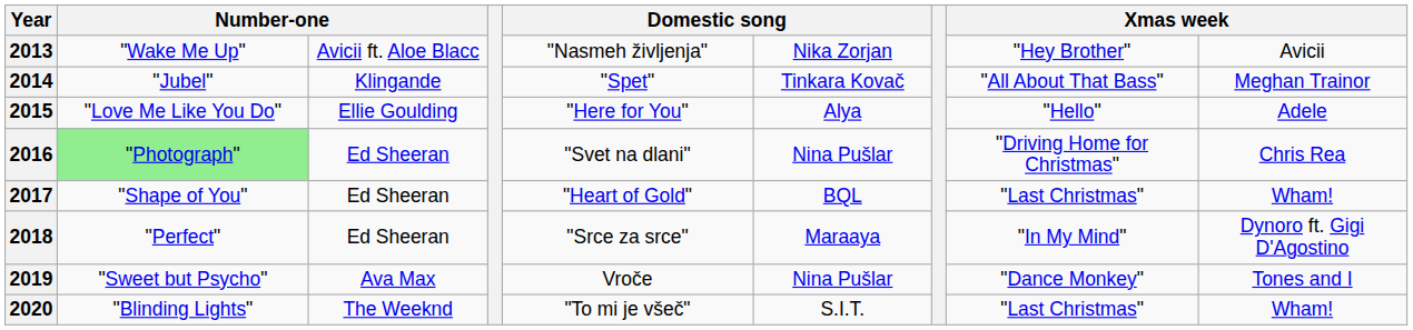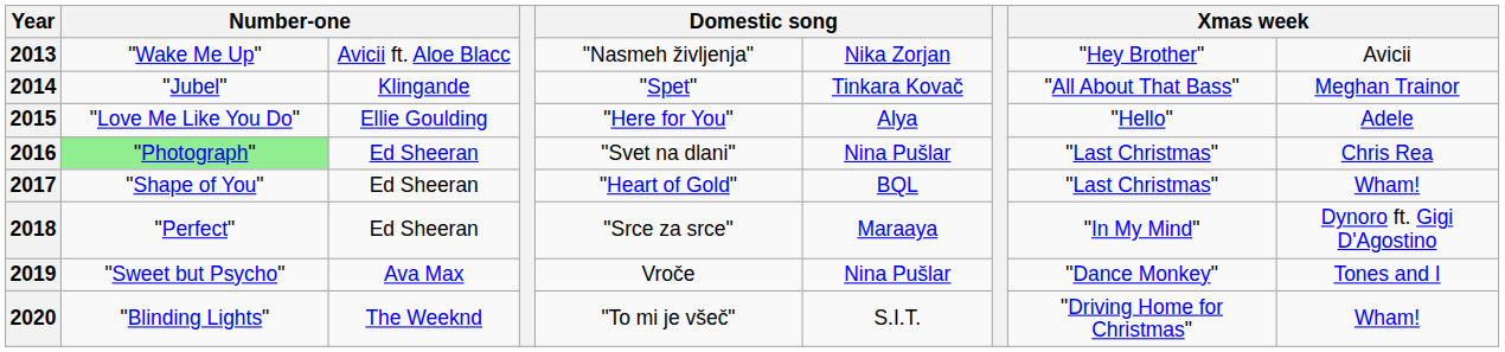 <table class="wikitable plainrowheaders" border-collapse:collapse;" text-align:center;">
 <tr>
 <th width=32 align=center>Year</th>
 <th width=340 colspan=2>Number-one</th>
 <th rowspan=9> </th>
 <th width=340 colspan=2>Domestic song</th>
 <th rowspan=9> </th>
 <th width=340 colspan=2>Xmas week</th>
 </tr>
 <tr align=center>
 <th scope=row>2013</th>
 <td width=200>"<a href='#'>Wake Me Up</a>"</td>
 <td width=140><a href='#'>Avicii</a> ft. <a href='#'>Aloe Blacc</a></td>
 <td width=200>"Nasmeh življenja"</td>
 <td width=140><a href='#'>Nika Zorjan</a></td>
 <td width=200>"<a href='#'>Hey Brother</a>"</td>
 <td width=165>Avicii</td>
 </tr>
 <tr align=center>
 <th scope=row>2014</th>
 <td>"<a href='#'>Jubel</a>"</td>
 <td><a href='#'>Klingande</a></td>
 <td>"<a href='#'>Spet</a>"</td>
 <td><a href='#'>Tinkara Kovač</a></td>
 <td>"<a href='#'>All About That Bass</a>"</td>
 <td><a href='#'>Meghan Trainor</a></td>
 </tr>
 <tr align=center>
 <th scope=row>2015</th>
 <td>"<a href='#'>Love Me Like You Do</a>"</td>
 <td><a href='#'>Ellie Goulding</a></td>
 <td>"<a href='#'>Here for You</a>"</td>
 <td><a href='#'>Alya</a></td>
 <td>"<a href='#'>Hello</a>"</td>
 <td><a href='#'>Adele</a></td>
 </tr>
 <tr align=center>
 <th scope=row>2016</th>
 <td style="background: lightgreen;">"<a href='#'>Photograph</a>"</td>
 <td><a href='#'>Ed Sheeran</a></td>
 <td>"Svet na dlani"</td>
 <td><a href='#'>Nina Pušlar</a></td>
-<td>"<a href='#'>Driving Home for Christmas</a>"</td>
+<td>"<a href='#'>Last Christmas</a>"</td>
 <td><a href='#'>Chris Rea</a></td>
 </tr>
 <tr align=center>
 <th scope=row>2017</th>
 <td>"<a href='#'>Shape of You</a>"</td>
 <td>Ed Sheeran</td>
 <td>"<a href='#'>Heart of Gold</a>"</td>
 <td><a href='#'>BQL</a></td>
 <td>"<a href='#'>Last Christmas</a>"</td>
 <td><a href='#'>Wham!</a></td>
 </tr>
 <tr align=center>
 <th scope=row>2018</th>
 <td>"<a href='#'>Perfect</a>"</td>
 <td>Ed Sheeran</td>
 <td>"Srce za srce"</td>
 <td><a href='#'>Maraaya</a></td>
 <td>"<a href='#'>In My Mind</a>"</td>
 <td><a href='#'>Dynoro</a> ft. <a href='#'>Gigi D'Agostino</a></td>
 </tr>
 <tr align=center>
 <th scope=row>2019</th>
 <td>"<a href='#'>Sweet but Psycho</a>"</td>
 <td><a href='#'>Ava Max</a></td>
 <td>Vroče</td>
 <td><a href='#'>Nina Pušlar</a></td>
 <td>"<a href='#'>Dance Monkey</a>"</td>
 <td><a href='#'>Tones and I</a></td>
 </tr>
 <tr align=center>
 <th scope=row>2020</th>
 <td>"<a href='#'>Blinding Lights</a>"</td>
 <td><a href='#'>The Weeknd</a></td>
 <td>"To mi je všeč"</td>
 <td>S.I.T.</td>
-<td>"<a href='#'>Last Christmas</a>"</td>
+<td>"<a href='#'>Driving Home for Christmas</a>"</td>
 <td><a href='#'>Wham!</a></td>
 </tr>
 </table>
